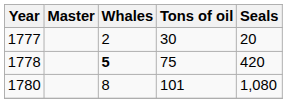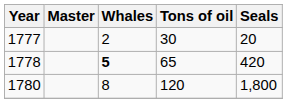 <table class=" wikitable">
 <tr>
 <th>Year</th>
 <th>Master</th>
 <th>Whales</th>
 <th>Tons of oil</th>
 <th>Seals</th>
 </tr>
 <tr>
 <td>1777</td>
 <td></td>
 <td>2</td>
 <td>30</td>
 <td>20</td>
 </tr>
 <tr>
 <td>1778</td>
 <td></td>
 <td><strong>5</strong></td>
-<td>75</td>
+<td>65</td>
 <td>420</td>
 </tr>
 <tr>
 <td>1780</td>
 <td></td>
 <td>8</td>
-<td>101</td>
-<td>1,080</td>
+<td>120</td>
+<td>1,800</td>
 </tr>
 <tr>
 </tr>
 </table>
